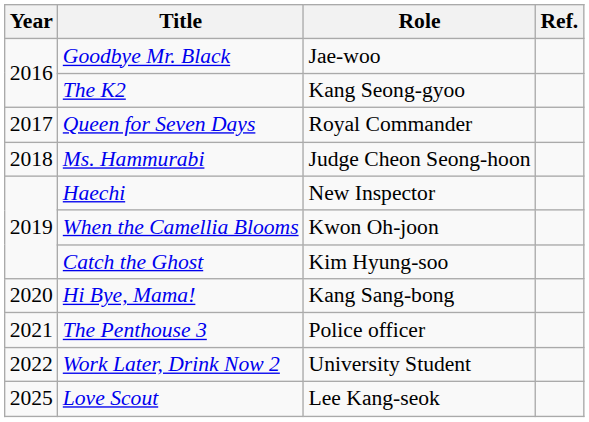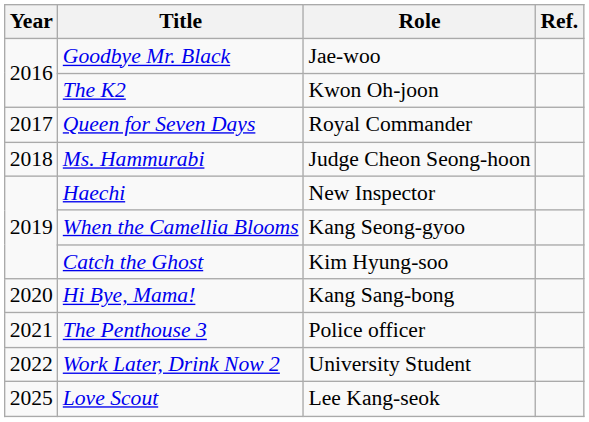 <table class="wikitable">
 <tr>
 <th>Year</th>
 <th>Title</th>
 <th>Role</th>
 <th>Ref.</th>
 </tr>
 <tr>
 <td rowspan=2>2016</td>
 <td><em><a href='#'>Goodbye Mr. Black</a></em></td>
 <td>Jae-woo</td>
 <td></td>
 </tr>
 <tr>
 <td><em><a href='#'>The K2</a></em></td>
-<td>Kang Seong-gyoo</td>
+<td>Kwon Oh-joon</td>
 <td></td>
 </tr>
 <tr>
 <td>2017</td>
 <td><em><a href='#'>Queen for Seven Days</a></em></td>
 <td>Royal Commander</td>
 <td></td>
 </tr>
 <tr>
 <td>2018</td>
 <td><em><a href='#'>Ms. Hammurabi</a></em></td>
 <td>Judge Cheon Seong-hoon</td>
 <td></td>
 </tr>
 <tr>
 <td rowspan=3>2019</td>
 <td><em><a href='#'>Haechi</a></em></td>
 <td>New Inspector</td>
 <td></td>
 </tr>
 <tr>
 <td><em><a href='#'>When the Camellia Blooms</a></em></td>
-<td>Kwon Oh-joon</td>
+<td>Kang Seong-gyoo</td>
 <td></td>
 </tr>
 <tr>
 <td><em><a href='#'>Catch the Ghost</a></em></td>
 <td>Kim Hyung-soo</td>
 <td></td>
 </tr>
 <tr>
 <td>2020</td>
 <td><em><a href='#'>Hi Bye, Mama!</a></em></td>
 <td>Kang Sang-bong</td>
 <td></td>
 </tr>
 <tr>
 <td>2021</td>
 <td><em><a href='#'>The Penthouse 3</a></em></td>
 <td>Police officer</td>
 <td></td>
 </tr>
 <tr>
 <td>2022</td>
 <td><em><a href='#'>Work Later, Drink Now 2</a></em></td>
 <td>University Student</td>
 <td></td>
 </tr>
 <tr>
 <td>2025</td>
 <td><em><a href='#'>Love Scout</a></em></td>
 <td>Lee Kang-seok</td>
 <td></td>
 </tr>
 </table>
